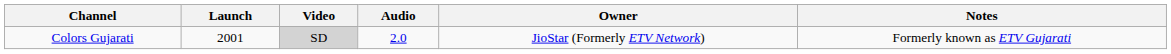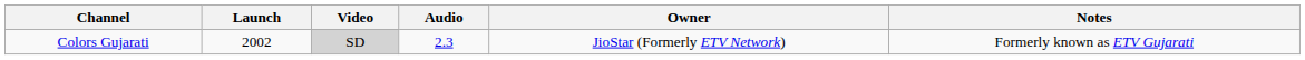 <table class="wikitable sortable" style="border-collapse:collapse; font-size: 90%; text-align:center" width="100%">
 <tr>
 <th>Channel</th>
 <th>Launch</th>
 <th>Video</th>
 <th>Audio</th>
 <th>Owner</th>
 <th>Notes</th>
 </tr>
 <tr>
 <td><a href='#'>Colors Gujarati</a></td>
-<td>2001</td>
+<td>2002</td>
 <td style="background: lightgrey;">SD</td>
-<td><a href='#'>2.0</a></td>
+<td><a href='#'>2.3</a></td>
 <td><a href='#'>JioStar</a> (Formerly <em><a href='#'>ETV Network</a></em>)</td>
 <td>Formerly known as <em><a href='#'>ETV Gujarati</a></em></td>
 </tr>
 </table>
